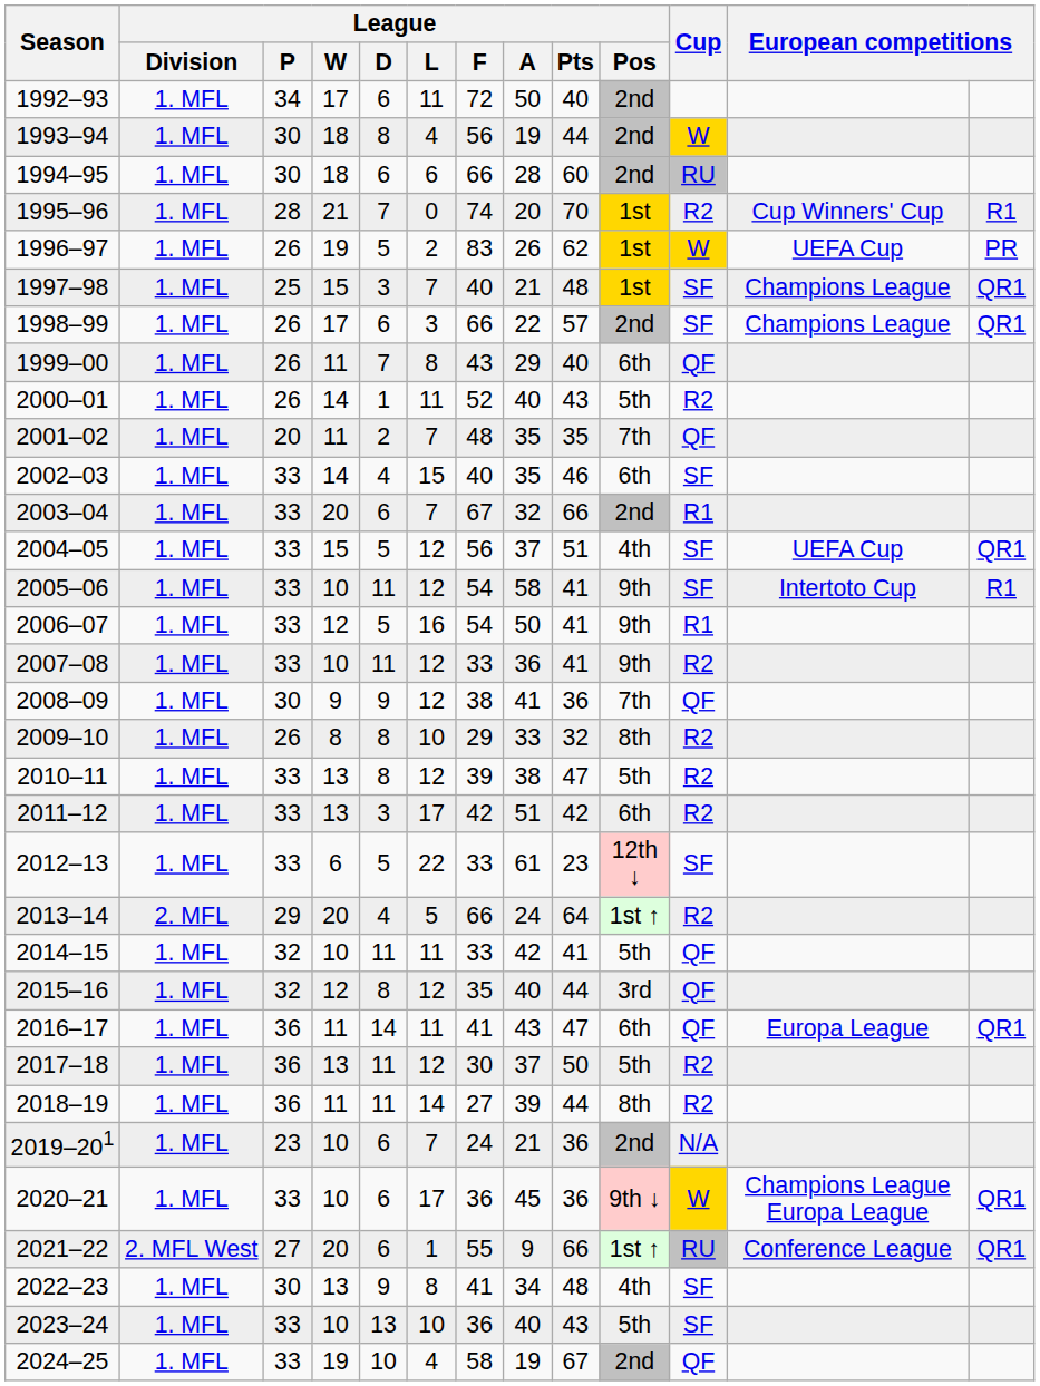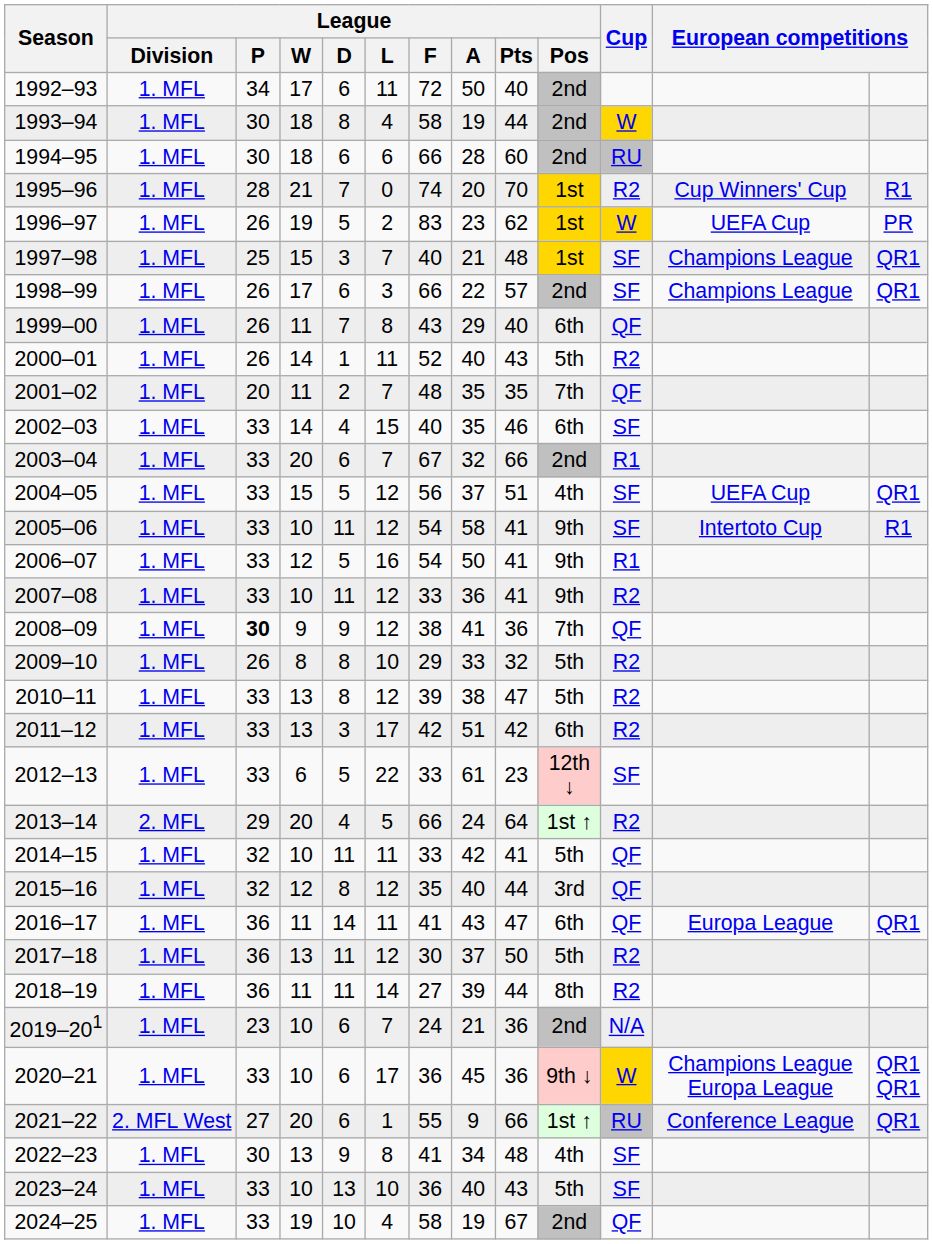 <table class="wikitable" style="text-align:center; font-size:100%">
 <tr>
 <th rowspan=2>Season</th>
 <th colspan=9>League</th>
 <th rowspan=2 width="30"><a href='#'>Cup</a></th>
 <th rowspan=2 colspan=2 width="200"><a href='#'>European competitions</a></th>
 </tr>
 <tr>
 <th>Division</th>
 <th width="25">P</th>
 <th width="25">W</th>
 <th width="25">D</th>
 <th width="25">L</th>
 <th width="25">F</th>
 <th width="25">A</th>
 <th width="25">Pts</th>
 <th width="40">Pos</th>
 </tr>
 <tr>
 <td>1992–93</td>
 <td><a href='#'>1. MFL</a></td>
 <td>34</td>
 <td>17</td>
 <td>6</td>
 <td>11</td>
 <td>72</td>
 <td>50</td>
 <td>40</td>
 <td bgcolor="silver">2nd</td>
 <td></td>
 <td></td>
 <td></td>
 </tr>
 <tr bgcolor=#EEEEEE>
 <td>1993–94</td>
 <td><a href='#'>1. MFL</a></td>
 <td>30</td>
 <td>18</td>
 <td>8</td>
 <td>4</td>
-<td>56</td>
+<td>58</td>
 <td>19</td>
 <td>44</td>
 <td bgcolor="silver">2nd</td>
 <td bgcolor="gold"><a href='#'>W</a></td>
 <td></td>
 <td></td>
 </tr>
 <tr>
 <td>1994–95</td>
 <td><a href='#'>1. MFL</a></td>
 <td>30</td>
 <td>18</td>
 <td>6</td>
 <td>6</td>
 <td>66</td>
 <td>28</td>
 <td>60</td>
 <td bgcolor="silver">2nd</td>
 <td bgcolor="silver"><a href='#'>RU</a></td>
 <td></td>
 <td></td>
 </tr>
 <tr bgcolor=#EEEEEE>
 <td>1995–96</td>
 <td><a href='#'>1. MFL</a></td>
 <td>28</td>
 <td>21</td>
 <td>7</td>
 <td>0</td>
 <td>74</td>
 <td>20</td>
 <td>70</td>
 <td bgcolor=gold>1st</td>
 <td><a href='#'>R2</a></td>
 <td><a href='#'>Cup Winners' Cup</a></td>
 <td><a href='#'>R1</a></td>
 </tr>
 <tr>
 <td>1996–97</td>
 <td><a href='#'>1. MFL</a></td>
 <td>26</td>
 <td>19</td>
 <td>5</td>
 <td>2</td>
 <td>83</td>
-<td>26</td>
+<td>23</td>
 <td>62</td>
 <td bgcolor=gold>1st</td>
 <td bgcolor="gold"><a href='#'>W</a></td>
 <td><a href='#'>UEFA Cup</a></td>
 <td><a href='#'>PR</a></td>
 </tr>
 <tr bgcolor=#EEEEEE>
 <td>1997–98</td>
 <td><a href='#'>1. MFL</a></td>
 <td>25</td>
 <td>15</td>
 <td>3</td>
 <td>7</td>
 <td>40</td>
 <td>21</td>
 <td>48</td>
 <td bgcolor=gold>1st</td>
 <td><a href='#'>SF</a></td>
 <td><a href='#'>Champions League</a></td>
 <td><a href='#'>QR1</a></td>
 </tr>
 <tr>
 <td>1998–99</td>
 <td><a href='#'>1. MFL</a></td>
 <td>26</td>
 <td>17</td>
 <td>6</td>
 <td>3</td>
 <td>66</td>
 <td>22</td>
 <td>57</td>
 <td bgcolor="silver">2nd</td>
 <td><a href='#'>SF</a></td>
 <td><a href='#'>Champions League</a></td>
 <td><a href='#'>QR1</a></td>
 </tr>
 <tr bgcolor=#EEEEEE>
 <td>1999–00</td>
 <td><a href='#'>1. MFL</a></td>
 <td>26</td>
 <td>11</td>
 <td>7</td>
 <td>8</td>
 <td>43</td>
 <td>29</td>
 <td>40</td>
 <td>6th</td>
 <td><a href='#'>QF</a></td>
 <td></td>
 <td></td>
 </tr>
 <tr>
 <td>2000–01</td>
 <td><a href='#'>1. MFL</a></td>
 <td>26</td>
 <td>14</td>
 <td>1</td>
 <td>11</td>
 <td>52</td>
 <td>40</td>
 <td>43</td>
 <td>5th</td>
 <td><a href='#'>R2</a></td>
 <td></td>
 <td></td>
 </tr>
 <tr bgcolor=#EEEEEE>
 <td>2001–02</td>
 <td><a href='#'>1. MFL</a></td>
 <td>20</td>
 <td>11</td>
 <td>2</td>
 <td>7</td>
 <td>48</td>
 <td>35</td>
 <td>35</td>
 <td>7th</td>
 <td><a href='#'>QF</a></td>
 <td></td>
 <td></td>
 </tr>
 <tr>
 <td>2002–03</td>
 <td><a href='#'>1. MFL</a></td>
 <td>33</td>
 <td>14</td>
 <td>4</td>
 <td>15</td>
 <td>40</td>
 <td>35</td>
 <td>46</td>
 <td>6th</td>
 <td><a href='#'>SF</a></td>
 <td></td>
 <td></td>
 </tr>
 <tr bgcolor=#EEEEEE>
 <td>2003–04</td>
 <td><a href='#'>1. MFL</a></td>
 <td>33</td>
 <td>20</td>
 <td>6</td>
 <td>7</td>
 <td>67</td>
 <td>32</td>
 <td>66</td>
 <td bgcolor="silver">2nd</td>
 <td><a href='#'>R1</a></td>
 <td></td>
 <td></td>
 </tr>
 <tr>
 <td>2004–05</td>
 <td><a href='#'>1. MFL</a></td>
 <td>33</td>
 <td>15</td>
 <td>5</td>
 <td>12</td>
 <td>56</td>
 <td>37</td>
 <td>51</td>
 <td>4th</td>
 <td><a href='#'>SF</a></td>
 <td><a href='#'>UEFA Cup</a></td>
 <td><a href='#'>QR1</a></td>
 </tr>
 <tr bgcolor=#EEEEEE>
 <td>2005–06</td>
 <td><a href='#'>1. MFL</a></td>
 <td>33</td>
 <td>10</td>
 <td>11</td>
 <td>12</td>
 <td>54</td>
 <td>58</td>
 <td>41</td>
 <td>9th</td>
 <td><a href='#'>SF</a></td>
 <td><a href='#'>Intertoto Cup</a></td>
 <td><a href='#'>R1</a></td>
 </tr>
 <tr>
 <td>2006–07</td>
 <td><a href='#'>1. MFL</a></td>
 <td>33</td>
 <td>12</td>
 <td>5</td>
 <td>16</td>
 <td>54</td>
 <td>50</td>
 <td>41</td>
 <td>9th</td>
 <td><a href='#'>R1</a></td>
 <td></td>
 <td></td>
 </tr>
 <tr bgcolor=#EEEEEE>
 <td>2007–08</td>
 <td><a href='#'>1. MFL</a></td>
 <td>33</td>
 <td>10</td>
 <td>11</td>
 <td>12</td>
 <td>33</td>
 <td>36</td>
 <td>41</td>
 <td>9th</td>
 <td><a href='#'>R2</a></td>
 <td></td>
 <td></td>
 </tr>
 <tr>
 <td>2008–09</td>
 <td><a href='#'>1. MFL</a></td>
-<td>30</td>
+<td><strong>30</strong></td>
 <td>9</td>
 <td>9</td>
 <td>12</td>
 <td>38</td>
 <td>41</td>
 <td>36</td>
 <td>7th</td>
 <td><a href='#'>QF</a></td>
 <td></td>
 <td></td>
 </tr>
 <tr bgcolor=#EEEEEE>
 <td>2009–10</td>
 <td><a href='#'>1. MFL</a></td>
 <td>26</td>
 <td>8</td>
 <td>8</td>
 <td>10</td>
 <td>29</td>
 <td>33</td>
 <td>32</td>
-<td>8th</td>
+<td>5th</td>
 <td><a href='#'>R2</a></td>
 <td></td>
 <td></td>
 </tr>
 <tr>
 <td>2010–11</td>
 <td><a href='#'>1. MFL</a></td>
 <td>33</td>
 <td>13</td>
 <td>8</td>
 <td>12</td>
 <td>39</td>
 <td>38</td>
 <td>47</td>
 <td>5th</td>
 <td><a href='#'>R2</a></td>
 <td></td>
 <td></td>
 </tr>
 <tr bgcolor=#EEEEEE>
 <td>2011–12</td>
 <td><a href='#'>1. MFL</a></td>
 <td>33</td>
 <td>13</td>
 <td>3</td>
 <td>17</td>
 <td>42</td>
 <td>51</td>
 <td>42</td>
 <td>6th</td>
 <td><a href='#'>R2</a></td>
 <td></td>
 <td></td>
 </tr>
 <tr>
 <td>2012–13</td>
 <td><a href='#'>1. MFL</a></td>
 <td>33</td>
 <td>6</td>
 <td>5</td>
 <td>22</td>
 <td>33</td>
 <td>61</td>
 <td>23</td>
 <td bgcolor="#FFCCCC">12th ↓</td>
 <td><a href='#'>SF</a></td>
 <td></td>
 <td></td>
 </tr>
 <tr bgcolor=#EEEEEE>
 <td>2013–14</td>
 <td><a href='#'>2. MFL</a></td>
 <td>29</td>
 <td>20</td>
 <td>4</td>
 <td>5</td>
 <td>66</td>
 <td>24</td>
 <td>64</td>
 <td bgcolor="#DDFFDD">1st ↑</td>
 <td><a href='#'>R2</a></td>
 <td></td>
 <td></td>
 </tr>
 <tr>
 <td>2014–15</td>
 <td><a href='#'>1. MFL</a></td>
 <td>32</td>
 <td>10</td>
 <td>11</td>
 <td>11</td>
 <td>33</td>
 <td>42</td>
 <td>41</td>
 <td>5th</td>
 <td><a href='#'>QF</a></td>
 <td></td>
 <td></td>
 </tr>
 <tr bgcolor=#EEEEEE>
 <td>2015–16</td>
 <td><a href='#'>1. MFL</a></td>
 <td>32</td>
 <td>12</td>
 <td>8</td>
 <td>12</td>
 <td>35</td>
 <td>40</td>
 <td>44</td>
 <td>3rd</td>
 <td><a href='#'>QF</a></td>
 <td></td>
 <td></td>
 </tr>
 <tr>
 <td>2016–17</td>
 <td><a href='#'>1. MFL</a></td>
 <td>36</td>
 <td>11</td>
 <td>14</td>
 <td>11</td>
 <td>41</td>
 <td>43</td>
 <td>47</td>
 <td>6th</td>
 <td><a href='#'>QF</a></td>
 <td><a href='#'>Europa League</a></td>
 <td><a href='#'>QR1</a></td>
 </tr>
 <tr bgcolor=#EEEEEE>
 <td>2017–18</td>
 <td><a href='#'>1. MFL</a></td>
 <td>36</td>
 <td>13</td>
 <td>11</td>
 <td>12</td>
 <td>30</td>
 <td>37</td>
 <td>50</td>
 <td>5th</td>
 <td><a href='#'>R2</a></td>
 <td></td>
 <td></td>
 </tr>
 <tr>
 <td>2018–19</td>
 <td><a href='#'>1. MFL</a></td>
 <td>36</td>
 <td>11</td>
 <td>11</td>
 <td>14</td>
 <td>27</td>
 <td>39</td>
 <td>44</td>
 <td>8th</td>
 <td><a href='#'>R2</a></td>
 <td></td>
 <td></td>
 </tr>
 <tr bgcolor=#EEEEEE>
 <td>2019–20<sup>1</sup></td>
 <td><a href='#'>1. MFL</a></td>
 <td>23</td>
 <td>10</td>
 <td>6</td>
 <td>7</td>
 <td>24</td>
 <td>21</td>
 <td>36</td>
 <td bgcolor="silver">2nd</td>
 <td><a href='#'>N/A</a></td>
 <td></td>
 <td></td>
 </tr>
 <tr>
 <td>2020–21</td>
 <td><a href='#'>1. MFL</a></td>
 <td>33</td>
 <td>10</td>
 <td>6</td>
 <td>17</td>
 <td>36</td>
 <td>45</td>
 <td>36</td>
 <td bgcolor="#FFCCCC">9th ↓</td>
 <td bgcolor="gold"><a href='#'>W</a></td>
 <td><a href='#'>Champions League</a><br><a href='#'>Europa League</a></td>
-<td><a href='#'>QR1</a></td>
+<td><a href='#'>QR1</a><br><a href='#'>QR1</a></td>
 </tr>
 <tr bgcolor=#EEEEEE>
 <td>2021–22</td>
 <td><a href='#'>2. MFL West</a></td>
 <td>27</td>
 <td>20</td>
 <td>6</td>
 <td>1</td>
 <td>55</td>
 <td>9</td>
 <td>66</td>
 <td bgcolor="#DDFFDD">1st ↑</td>
 <td bgcolor="silver"><a href='#'>RU</a></td>
 <td><a href='#'>Conference League</a></td>
 <td><a href='#'>QR1</a></td>
 </tr>
 <tr>
 <td>2022–23</td>
 <td><a href='#'>1. MFL</a></td>
 <td>30</td>
 <td>13</td>
 <td>9</td>
 <td>8</td>
 <td>41</td>
 <td>34</td>
 <td>48</td>
 <td>4th</td>
 <td><a href='#'>SF</a></td>
 <td></td>
 <td></td>
 </tr>
 <tr bgcolor=#EEEEEE>
 <td>2023–24</td>
 <td><a href='#'>1. MFL</a></td>
 <td>33</td>
 <td>10</td>
 <td>13</td>
 <td>10</td>
 <td>36</td>
 <td>40</td>
 <td>43</td>
 <td>5th</td>
 <td><a href='#'>SF</a></td>
 <td></td>
 <td></td>
 </tr>
 <tr>
 <td>2024–25</td>
 <td><a href='#'>1. MFL</a></td>
 <td>33</td>
 <td>19</td>
 <td>10</td>
 <td>4</td>
 <td>58</td>
 <td>19</td>
 <td>67</td>
 <td bgcolor="silver">2nd</td>
 <td><a href='#'>QF</a></td>
 <td></td>
 <td></td>
 </tr>
 </table>
